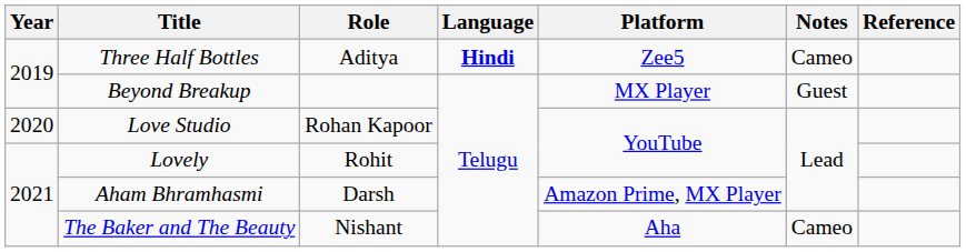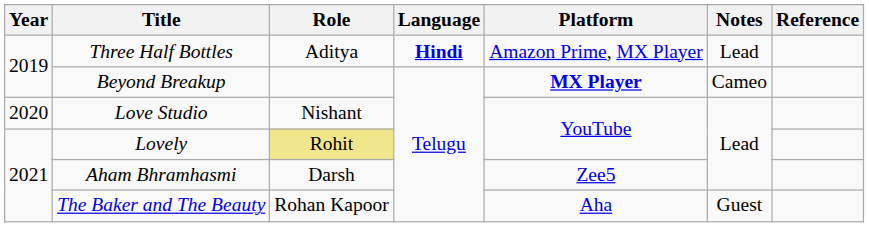 <table class = "wikitable" style = "text-align:center;">
 <tr>
 <th>Year</th>
 <th>Title</th>
 <th>Role</th>
 <th>Language</th>
 <th>Platform</th>
 <th>Notes</th>
 <th>Reference</th>
 </tr>
 <tr>
 <td rowspan="2">2019</td>
 <td><em>Three Half Bottles</em></td>
 <td>Aditya</td>
 <td><strong><a href='#'>Hindi</a></strong></td>
-<td><a href='#'>Zee5</a></td>
-<td>Cameo</td>
+<td><a href='#'>Amazon Prime</a>, <a href='#'>MX Player</a></td>
+<td>Lead</td>
 <td></td>
 </tr>
 <tr>
 <td><em>Beyond Breakup</em></td>
 <td></td>
 <td rowspan="5"><a href='#'>Telugu</a></td>
-<td><a href='#'>MX Player</a></td>
-<td>Guest</td>
+<td><strong><a href='#'>MX Player</a></strong></td>
+<td>Cameo</td>
 <td></td>
 </tr>
 <tr>
 <td>2020</td>
 <td><em>Love Studio</em></td>
-<td>Rohan Kapoor</td>
+<td>Nishant</td>
 <td rowspan="2"><a href='#'>YouTube</a></td>
 <td rowspan="3">Lead</td>
 <td></td>
 </tr>
 <tr>
 <td rowspan="3">2021</td>
 <td><em>Lovely</em></td>
-<td>Rohit</td>
+<td style="background: khaki;">Rohit</td>
 <td></td>
 </tr>
 <tr>
 <td><em>Aham Bhramhasmi</em></td>
 <td>Darsh</td>
-<td><a href='#'>Amazon Prime</a>, <a href='#'>MX Player</a></td>
+<td><a href='#'>Zee5</a></td>
 <td></td>
 </tr>
 <tr>
 <td><a href='#'><em>The Baker and The Beauty</em></a></td>
-<td>Nishant</td>
+<td>Rohan Kapoor</td>
 <td><a href='#'>Aha</a></td>
-<td>Cameo</td>
+<td>Guest</td>
 <td></td>
 </tr>
 </table>
